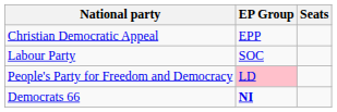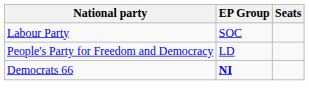 <table class="wikitable">
 <tr>
 <th>National party</th>
 <th>EP Group</th>
 <th>Seats </th>
-</tr>
-<tr>
-<td> <a href='#'>Christian Democratic Appeal</a></td>
-<td> <a href='#'>EPP</a></td>
-<td></td>
 </tr>
 <tr>
 <td> <a href='#'>Labour Party</a></td>
 <td> <a href='#'>SOC</a></td>
 <td></td>
 </tr>
 <tr>
 <td> <a href='#'>People's Party for Freedom and Democracy</a></td>
-<td style="background: pink;"> <a href='#'>LD</a></td>
+<td> <a href='#'>LD</a></td>
 <td></td>
 </tr>
 <tr>
 <td> <a href='#'>Democrats 66</a></td>
 <td><strong> <a href='#'>NI</a></strong></td>
 <td></td>
 </tr>
 </table>
